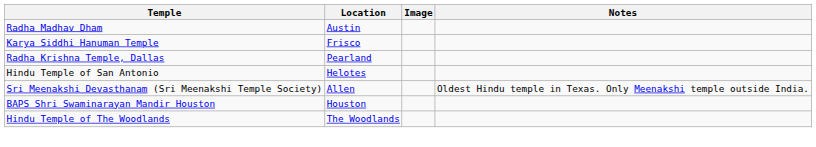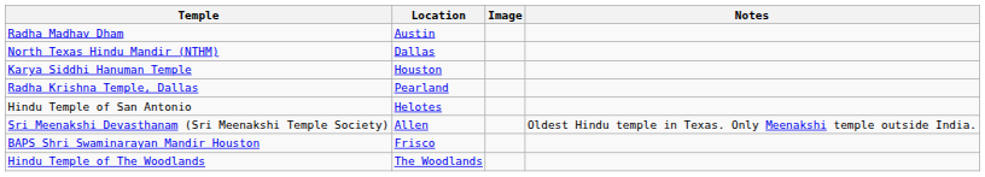 <table class="wikitable sortable" id="tableTempleWikiTX">
 <tr>
 <th>Temple</th>
 <th>Location</th>
 <th>Image</th>
 <th>Notes</th>
 </tr>
 <tr>
 <td><a href='#'>Radha Madhav Dham</a></td>
 <td><a href='#'>Austin</a></td>
 <td></td>
 <td></td>
 </tr>
 <tr>
+<td><a href='#'>North Texas Hindu Mandir (NTHM)</a></td>
+<td><a href='#'>Dallas</a></td>
+<td></td>
+<td></td>
+</tr>
+<tr>
 <td><a href='#'>Karya Siddhi Hanuman Temple</a></td>
-<td><a href='#'>Frisco</a></td>
+<td><a href='#'>Houston</a></td>
 <td></td>
 <td></td>
 </tr>
 <tr>
 <td><a href='#'>Radha Krishna Temple, Dallas</a></td>
 <td><a href='#'>Pearland</a></td>
 <td></td>
 <td></td>
 </tr>
 <tr>
 <td>Hindu Temple of San Antonio</td>
 <td><a href='#'>Helotes</a></td>
 <td></td>
 </tr>
 <tr>
 <td><a href='#'>Sri Meenakshi Devasthanam</a> (Sri Meenakshi Temple Society)</td>
 <td><a href='#'>Allen</a></td>
 <td></td>
 <td>Oldest Hindu temple in Texas. Only <a href='#'>Meenakshi</a> temple outside India.</td>
 </tr>
 <tr>
 <td><a href='#'>BAPS Shri Swaminarayan Mandir Houston</a></td>
-<td><a href='#'>Houston</a></td>
+<td><a href='#'>Frisco</a></td>
 <td></td>
 <td></td>
 </tr>
 <tr>
 <td><a href='#'>Hindu Temple of The Woodlands</a></td>
 <td><a href='#'>The Woodlands</a></td>
 <td></td>
 <td></td>
 </tr>
 </table>
